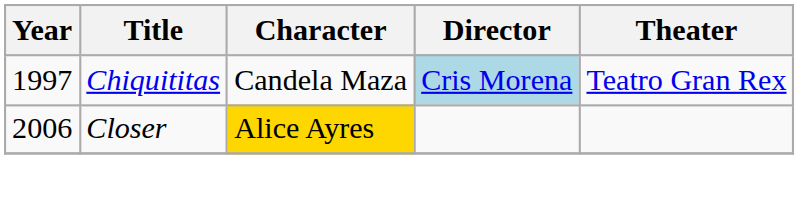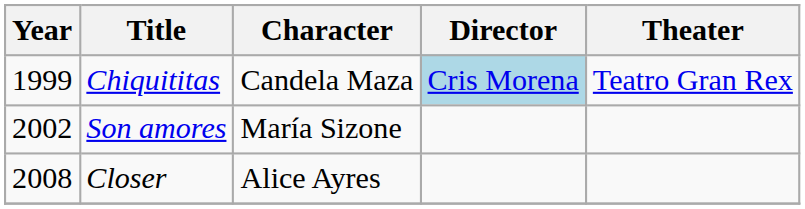 <table class="wikitable" style="font-size: 90%;">
 <tr>
 <th>Year</th>
 <th>Title</th>
 <th>Character</th>
 <th>Director</th>
 <th>Theater</th>
 </tr>
 <tr>
-<td>1997</td>
+<td>1999</td>
 <td><em><a href='#'>Chiquititas</a></em></td>
 <td>Candela Maza</td>
 <td style="background: lightblue;"><a href='#'>Cris Morena</a></td>
 <td><a href='#'>Teatro Gran Rex</a></td>
 </tr>
 <tr>
-<td>2006</td>
+<td>2002</td>
+<td><em><a href='#'>Son amores</a></em></td>
+<td>María Sizone</td>
+<td></td>
+<td></td>
+</tr>
+<tr>
+<td>2008</td>
 <td><em>Closer</em></td>
-<td style="background: gold;">Alice Ayres</td>
+<td>Alice Ayres</td>
 <td></td>
 <td></td>
 </tr>
 <tr>
 </tr>
 </table>
